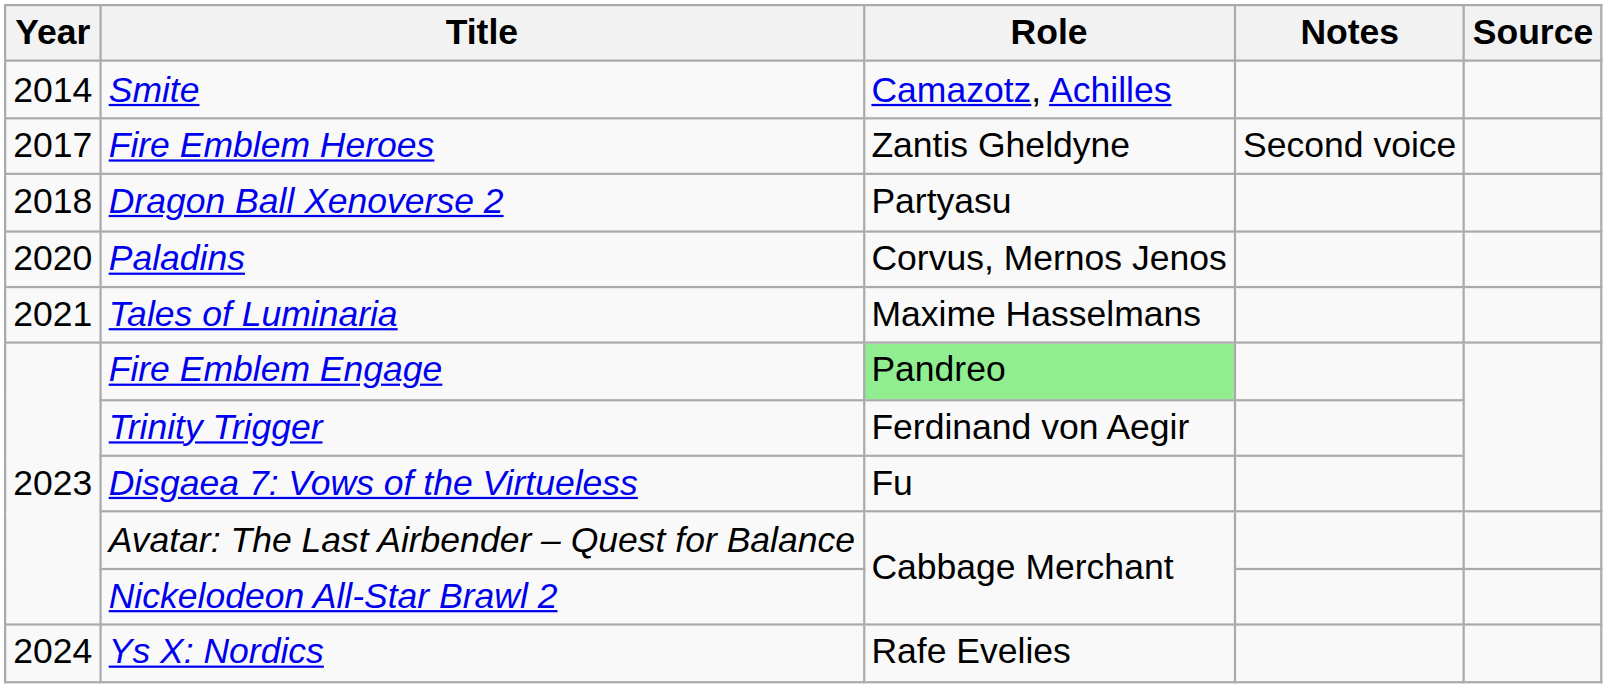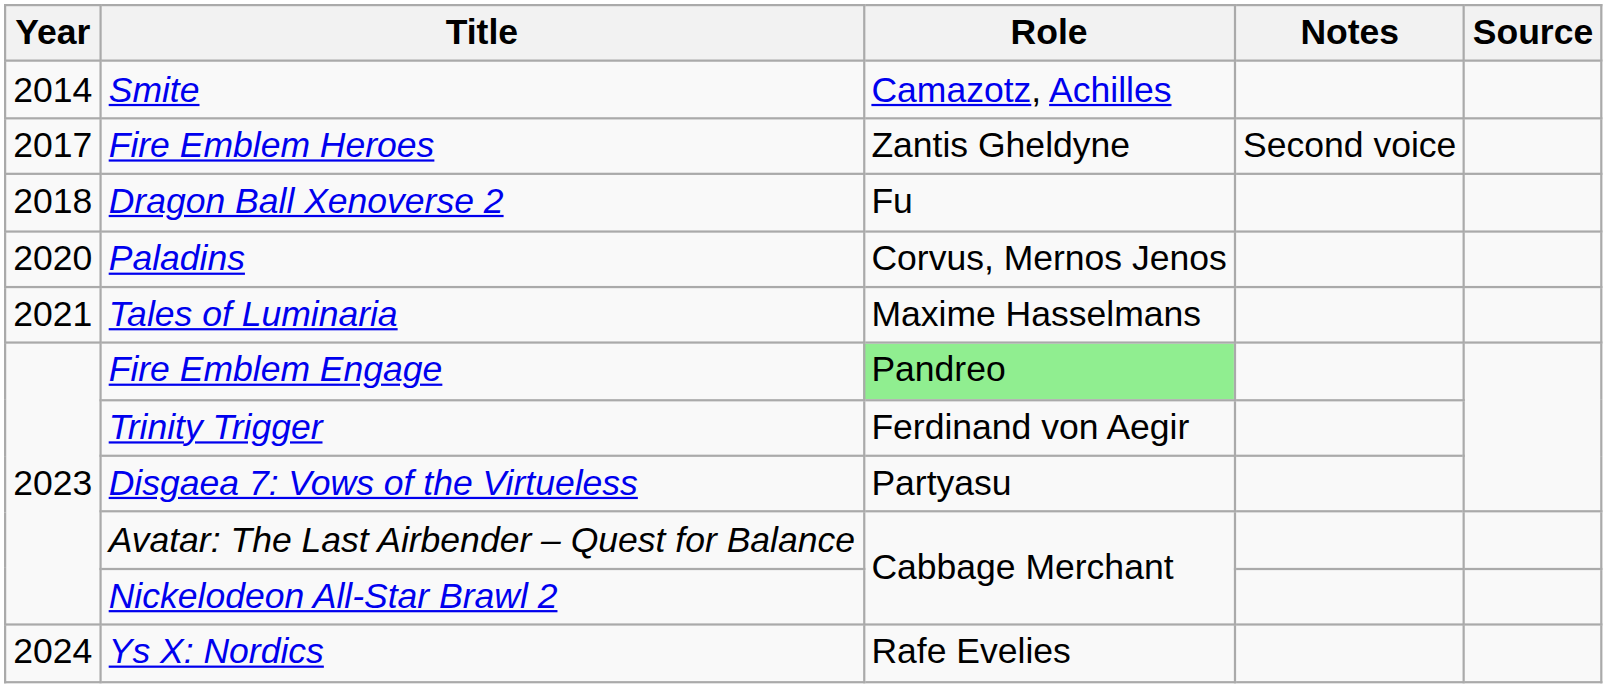 <table class="wikitable sortable plainrowheaders">
 <tr>
 <th>Year</th>
 <th>Title</th>
 <th>Role</th>
 <th class="unsortable">Notes</th>
 <th class="unsortable">Source</th>
 </tr>
 <tr>
 <td>2014</td>
 <td><em><a href='#'>Smite</a></em></td>
 <td><a href='#'>Camazotz</a>, <a href='#'>Achilles</a></td>
 <td></td>
 <td></td>
 </tr>
 <tr>
 <td>2017</td>
 <td><em><a href='#'>Fire Emblem Heroes</a></em></td>
 <td>Zantis Gheldyne</td>
 <td>Second voice</td>
 <td></td>
 </tr>
 <tr>
 <td>2018</td>
 <td><em><a href='#'>Dragon Ball Xenoverse 2</a></em></td>
-<td>Partyasu</td>
+<td>Fu</td>
 <td></td>
 <td></td>
 </tr>
 <tr>
 <td>2020</td>
 <td><em><a href='#'>Paladins</a></em></td>
 <td>Corvus, Mernos Jenos</td>
 <td></td>
 <td></td>
 </tr>
 <tr>
 <td>2021</td>
 <td><em><a href='#'>Tales of Luminaria</a></em></td>
 <td>Maxime Hasselmans</td>
 <td></td>
 <td></td>
 </tr>
 <tr>
 <td rowspan="5">2023</td>
 <td><em><a href='#'>Fire Emblem Engage</a></em></td>
 <td style="background: lightgreen;">Pandreo</td>
 <td></td>
 <td rowspan="3"></td>
 </tr>
 <tr>
 <td><em><a href='#'>Trinity Trigger</a></em></td>
 <td>Ferdinand von Aegir</td>
 <td></td>
 </tr>
 <tr>
 <td><em><a href='#'>Disgaea 7: Vows of the Virtueless</a></em></td>
-<td>Fu</td>
+<td>Partyasu</td>
 <td></td>
 </tr>
 <tr>
 <td><em>Avatar: The Last Airbender – Quest for Balance</em></td>
 <td Rowspan="2">Cabbage Merchant</td>
 <td></td>
 <td></td>
 </tr>
 <tr>
 <td><em><a href='#'>Nickelodeon All-Star Brawl 2</a></em></td>
 <td></td>
 <td></td>
 </tr>
 <tr>
 <td>2024</td>
 <td><em><a href='#'>Ys X: Nordics</a></em></td>
 <td>Rafe Evelies</td>
 <td></td>
 <td></td>
 </tr>
 </table>
